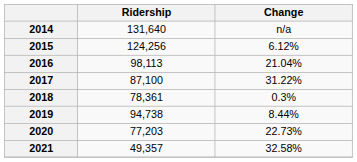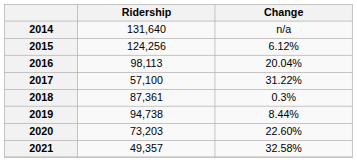 <table class="wikitable"  style="text-align:center; width:520px; margin:auto;">
 <tr>
 <th style="width:50px"></th>
 <th style="width:100px">Ridership</th>
 <th style="width:100px">Change</th>
 </tr>
 <tr>
 <th>2014</th>
 <td>131,640</td>
 <td>n/a</td>
 </tr>
 <tr>
 <th>2015</th>
 <td>124,256</td>
 <td>6.12%</td>
 </tr>
 <tr>
 <th>2016</th>
 <td>98,113</td>
-<td>21.04%</td>
+<td>20.04%</td>
 </tr>
 <tr>
 <th>2017</th>
-<td>87,100</td>
+<td>57,100</td>
 <td>31.22%</td>
 </tr>
 <tr>
 <th>2018</th>
-<td>78,361</td>
+<td>87,361</td>
 <td>0.3%</td>
 </tr>
 <tr>
 <th>2019</th>
 <td>94,738</td>
 <td>8.44%</td>
 </tr>
 <tr>
 <th>2020</th>
-<td>77,203</td>
-<td>22.73%</td>
+<td>73,203</td>
+<td>22.60%</td>
 </tr>
 <tr>
 <th>2021</th>
 <td>49,357</td>
 <td>32.58%</td>
 </tr>
 <tr>
 </tr>
 </table>
